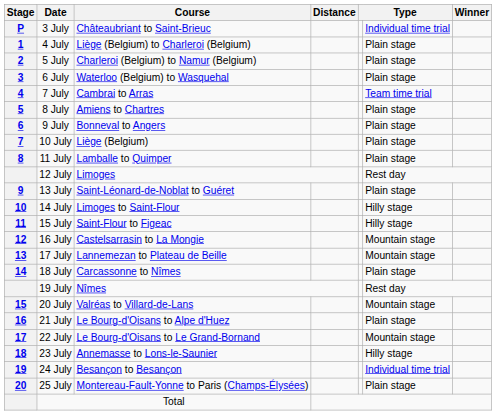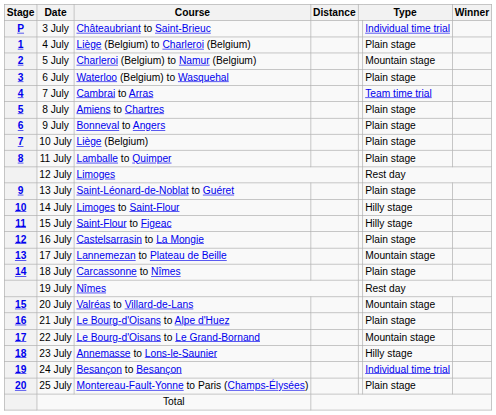 <table class="wikitable">
 <tr>
 <th scope="col">Stage</th>
 <th scope="col">Date</th>
 <th scope="col">Course</th>
 <th scope="col">Distance</th>
 <th scope="col" colspan="2">Type</th>
 <th scope="col">Winner</th>
 </tr>
 <tr |->
 <th scope="row"><a href='#'>P</a></th>
 <td style="text-align:center;">3 July</td>
 <td><a href='#'>Châteaubriant</a> to <a href='#'>Saint-Brieuc</a></td>
 <td style="text-align:center;"></td>
 <td></td>
 <td><a href='#'>Individual time trial</a></td>
 <td></td>
 </tr>
 <tr>
 <th scope="row"><a href='#'>1</a></th>
 <td style="text-align:center;">4 July</td>
 <td><a href='#'>Liège</a> (Belgium) to <a href='#'>Charleroi</a> (Belgium)</td>
 <td style="text-align:center;"></td>
 <td></td>
 <td>Plain stage</td>
 <td></td>
 </tr>
 <tr>
 <th scope="row"><a href='#'>2</a></th>
 <td style="text-align:center;">5 July</td>
 <td><a href='#'>Charleroi</a> (Belgium) to <a href='#'>Namur</a> (Belgium)</td>
 <td style="text-align:center;"></td>
 <td></td>
-<td>Plain stage</td>
+<td>Mountain stage</td>
 <td></td>
 </tr>
 <tr>
 <th scope="row"><a href='#'>3</a></th>
 <td style="text-align:center;">6 July</td>
 <td><a href='#'>Waterloo</a> (Belgium) to <a href='#'>Wasquehal</a></td>
 <td style="text-align:center;"></td>
 <td></td>
 <td>Plain stage</td>
 <td></td>
 </tr>
 <tr>
 <th scope="row"><a href='#'>4</a></th>
 <td style="text-align:center;">7 July</td>
 <td><a href='#'>Cambrai</a> to <a href='#'>Arras</a></td>
 <td style="text-align:center;"></td>
 <td></td>
 <td><a href='#'>Team time trial</a></td>
 <td></td>
 </tr>
 <tr>
 <th scope="row"><a href='#'>5</a></th>
 <td style="text-align:center;">8 July</td>
 <td><a href='#'>Amiens</a> to <a href='#'>Chartres</a></td>
 <td style="text-align:center;"></td>
 <td></td>
 <td>Plain stage</td>
 <td></td>
 </tr>
 <tr>
 <th scope="row"><a href='#'>6</a></th>
 <td style="text-align:center;">9 July</td>
 <td><a href='#'>Bonneval</a> to <a href='#'>Angers</a></td>
 <td style="text-align:center;"></td>
 <td></td>
 <td>Plain stage</td>
 <td></td>
 </tr>
 <tr>
 <th scope="row"><a href='#'>7</a></th>
 <td style="text-align:center;">10 July</td>
 <td><a href='#'>Liège</a> (Belgium)</td>
 <td style="text-align:center;"></td>
 <td></td>
 <td>Plain stage</td>
 <td></td>
 </tr>
 <tr>
 <th scope="row"><a href='#'>8</a></th>
 <td style="text-align:center;">11 July</td>
 <td><a href='#'>Lamballe</a> to <a href='#'>Quimper</a></td>
 <td style="text-align:center;"></td>
 <td></td>
 <td>Plain stage</td>
 <td></td>
 </tr>
 <tr>
 <th scope="row"></th>
 <td style="text-align:center;">12 July</td>
 <td colspan="2"><a href='#'>Limoges</a></td>
 <td></td>
 <td colspan="2">Rest day</td>
 </tr>
 <tr>
 <th scope="row"><a href='#'>9</a></th>
 <td style="text-align:center;">13 July</td>
 <td><a href='#'>Saint-Léonard-de-Noblat</a> to <a href='#'>Guéret</a></td>
 <td style="text-align:center;"></td>
 <td></td>
 <td>Plain stage</td>
 <td></td>
 </tr>
 <tr>
 <th scope="row"><a href='#'>10</a></th>
 <td style="text-align:center;">14 July</td>
 <td><a href='#'>Limoges</a> to <a href='#'>Saint-Flour</a></td>
 <td style="text-align:center;"></td>
 <td></td>
 <td>Hilly stage</td>
 <td></td>
 </tr>
 <tr>
 <th scope="row"><a href='#'>11</a></th>
 <td style="text-align:center;">15 July</td>
 <td><a href='#'>Saint-Flour</a> to <a href='#'>Figeac</a></td>
 <td style="text-align:center;"></td>
 <td></td>
 <td>Hilly stage</td>
 <td></td>
 </tr>
 <tr>
 <th scope="row"><a href='#'>12</a></th>
 <td style="text-align:center;">16 July</td>
 <td><a href='#'>Castelsarrasin</a> to <a href='#'>La Mongie</a></td>
 <td style="text-align:center;"></td>
 <td></td>
-<td>Mountain stage</td>
+<td>Plain stage</td>
 <td></td>
 </tr>
 <tr>
 <th scope="row"><a href='#'>13</a></th>
 <td style="text-align:center;">17 July</td>
 <td><a href='#'>Lannemezan</a> to <a href='#'>Plateau de Beille</a></td>
 <td style="text-align:center;"></td>
 <td></td>
 <td>Mountain stage</td>
 <td></td>
 </tr>
 <tr>
 <th scope="row"><a href='#'>14</a></th>
 <td style="text-align:center;">18 July</td>
 <td><a href='#'>Carcassonne</a> to <a href='#'>Nîmes</a></td>
 <td style="text-align:center;"></td>
 <td></td>
 <td>Plain stage</td>
 <td></td>
 </tr>
 <tr>
 <th scope="row"></th>
 <td style="text-align:center;">19 July</td>
 <td colspan="2"><a href='#'>Nîmes</a></td>
 <td></td>
 <td colspan="2">Rest day</td>
 </tr>
 <tr>
 <th scope="row"><a href='#'>15</a></th>
 <td style="text-align:center;">20 July</td>
 <td><a href='#'>Valréas</a> to <a href='#'>Villard-de-Lans</a></td>
 <td style="text-align:center;"></td>
 <td></td>
 <td>Mountain stage</td>
 <td></td>
 </tr>
 <tr>
 <th scope="row"><a href='#'>16</a></th>
 <td style="text-align:center;">21 July</td>
 <td><a href='#'>Le Bourg-d'Oisans</a> to <a href='#'>Alpe d'Huez</a></td>
 <td style="text-align:center;"></td>
 <td></td>
 <td>Plain stage</td>
 <td></td>
 </tr>
 <tr>
 <th scope="row"><a href='#'>17</a></th>
 <td style="text-align:center;">22 July</td>
 <td><a href='#'>Le Bourg-d'Oisans</a> to <a href='#'>Le Grand-Bornand</a></td>
 <td style="text-align:center;"></td>
 <td></td>
 <td>Mountain stage</td>
 <td></td>
 </tr>
 <tr>
 <th scope="row"><a href='#'>18</a></th>
 <td style="text-align:center;">23 July</td>
 <td><a href='#'>Annemasse</a> to <a href='#'>Lons-le-Saunier</a></td>
 <td style="text-align:center;"></td>
 <td></td>
 <td>Hilly stage</td>
 <td></td>
 </tr>
 <tr>
 <th scope="row"><a href='#'>19</a></th>
 <td style="text-align:center;">24 July</td>
 <td><a href='#'>Besançon</a> to <a href='#'>Besançon</a></td>
 <td style="text-align:center;"></td>
 <td></td>
 <td><a href='#'>Individual time trial</a></td>
 <td></td>
 </tr>
 <tr>
 <th scope="row"><a href='#'>20</a></th>
 <td style="text-align:center;">25 July</td>
 <td><a href='#'>Montereau-Fault-Yonne</a> to Paris (<a href='#'>Champs-Élysées</a>)</td>
 <td style="text-align:center;"></td>
 <td></td>
 <td>Plain stage</td>
 <td></td>
 </tr>
 <tr>
 <th scope="row"></th>
 <td colspan="2" style="text-align:center">Total</td>
 <td colspan="4" style="text-align:center"></td>
 </tr>
 </table>
